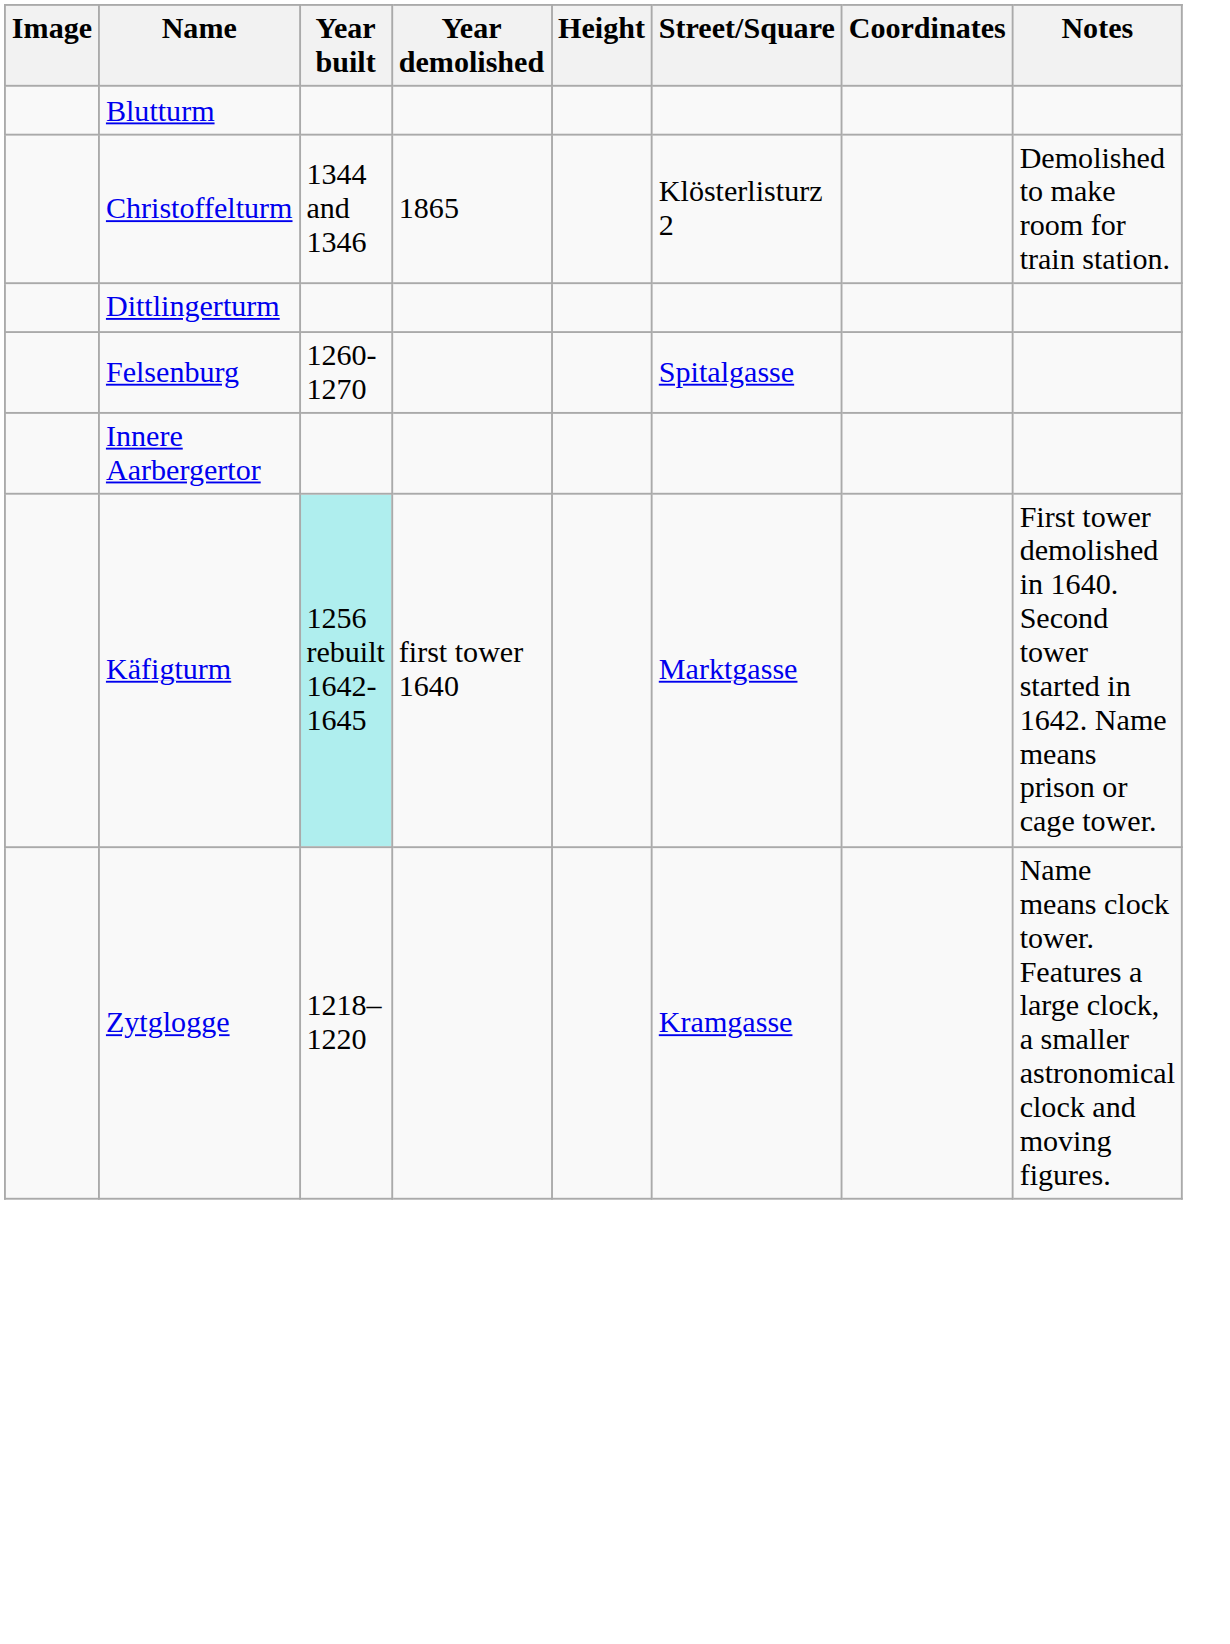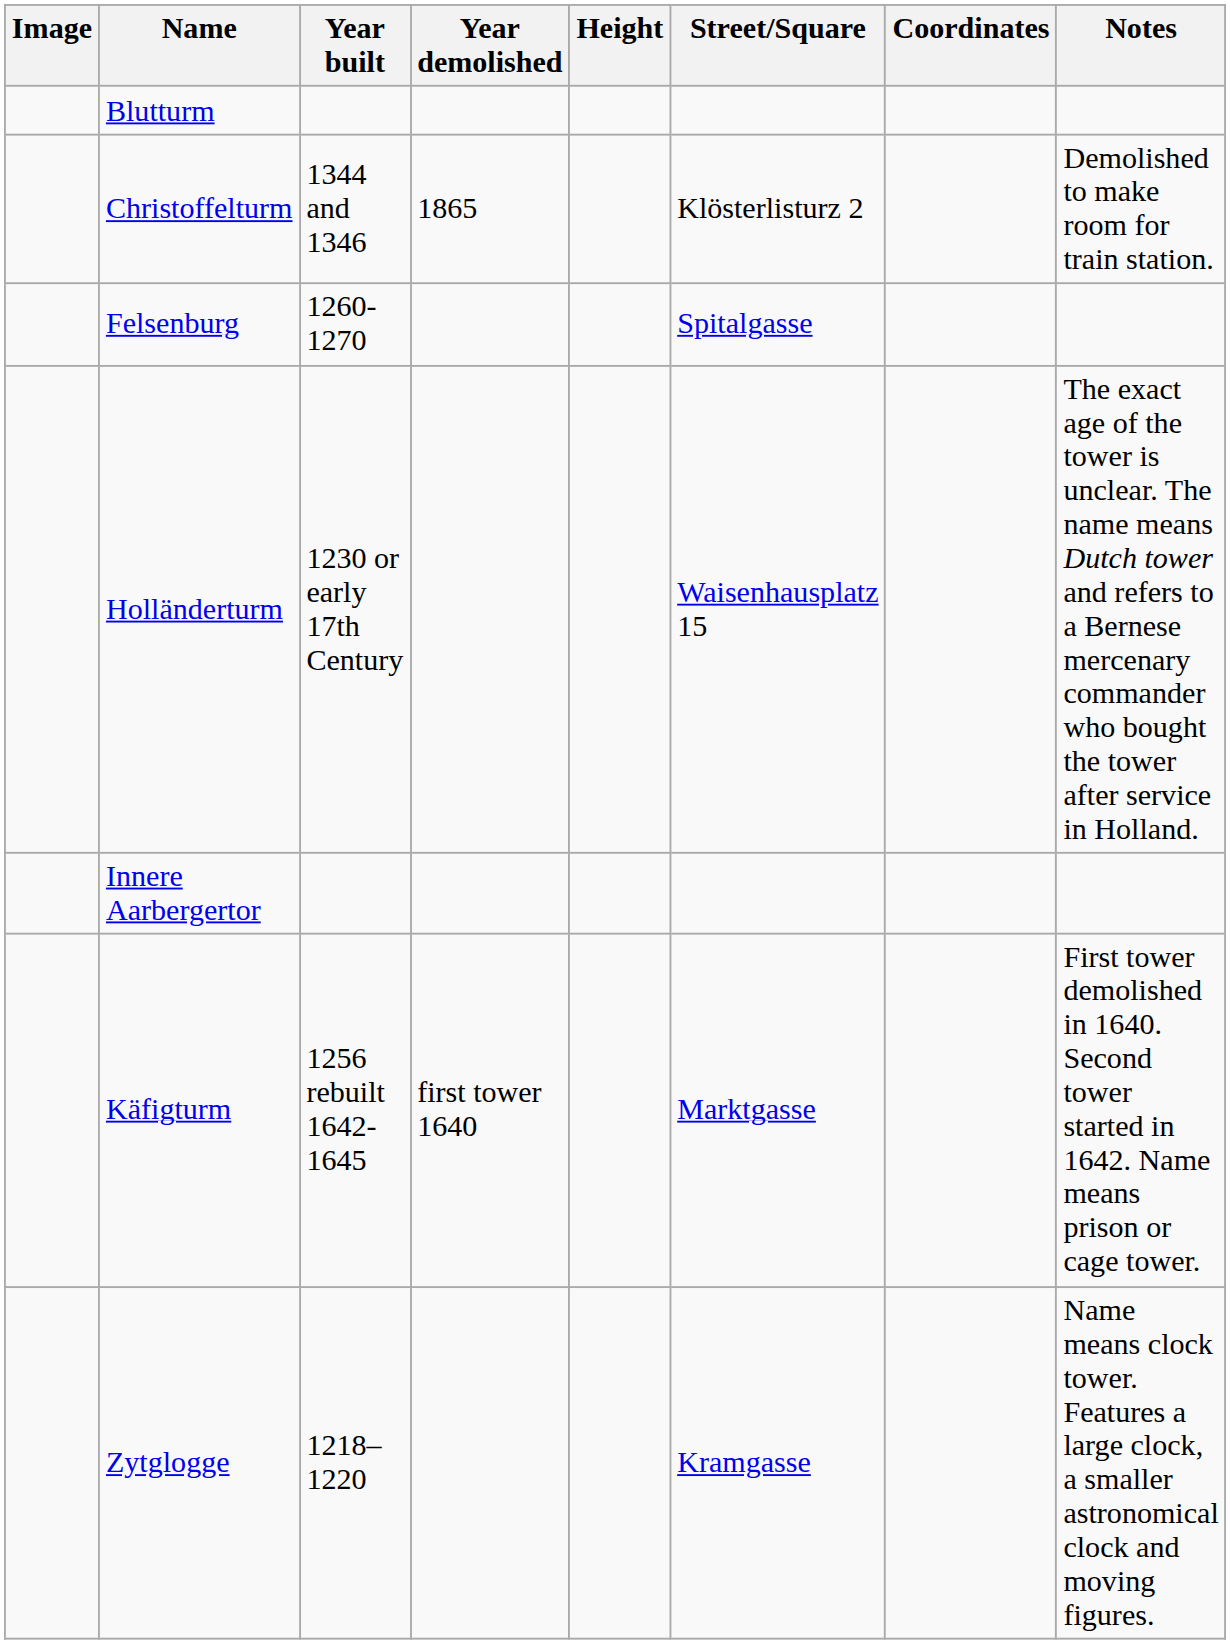 <table class="wikitable sortable">
 <tr valign=top>
 <th class="unsortable">Image</th>
 <th>Name</th>
 <th>Year built</th>
 <th>Year demolished</th>
 <th>Height</th>
 <th>Street/Square</th>
 <th>Coordinates</th>
 <th class="unsortable">Notes</th>
 </tr>
 <tr>
 <td></td>
 <td><a href='#'>Blutturm</a></td>
 <td></td>
 <td></td>
 <td></td>
 <td></td>
 <td></td>
 <td></td>
 </tr>
 <tr>
 <td></td>
 <td><a href='#'>Christoffelturm</a></td>
 <td>1344 and 1346</td>
 <td>1865</td>
 <td></td>
 <td>Klösterlisturz 2</td>
 <td></td>
 <td>Demolished to make room for train station.</td>
 </tr>
 <tr>
 <td></td>
-<td><a href='#'>Dittlingerturm</a></td>
-<td></td>
-<td></td>
-<td></td>
-<td></td>
-<td></td>
-<td></td>
-</tr>
-<tr>
-<td></td>
 <td><a href='#'>Felsenburg</a></td>
 <td>1260-1270</td>
 <td></td>
 <td></td>
 <td><a href='#'>Spitalgasse</a></td>
 <td></td>
 <td></td>
+</tr>
+<tr>
+<td></td>
+<td><a href='#'>Holländerturm</a></td>
+<td>1230 or early 17th Century</td>
+<td></td>
+<td></td>
+<td><a href='#'>Waisenhausplatz</a> 15</td>
+<td></td>
+<td>The exact age of the tower is unclear.  The name means <em>Dutch tower</em> and refers to a Bernese mercenary commander who bought the tower after service in Holland.</td>
 </tr>
 <tr>
 <td></td>
 <td><a href='#'>Innere Aarbergertor</a></td>
 <td></td>
 <td></td>
 <td></td>
 <td></td>
 <td></td>
 <td></td>
 </tr>
 <tr>
 <td></td>
 <td><a href='#'>Käfigturm</a></td>
-<td style="background: paleturquoise;">1256 <br> rebuilt 1642-1645</td>
+<td>1256 <br> rebuilt 1642-1645</td>
 <td>first tower 1640</td>
 <td></td>
 <td><a href='#'>Marktgasse</a></td>
 <td></td>
 <td>First tower demolished in 1640.  Second tower started in 1642.  Name means prison or cage tower.</td>
 </tr>
 <tr>
 <td></td>
 <td><a href='#'>Zytglogge</a></td>
 <td>1218–1220</td>
 <td></td>
 <td></td>
 <td><a href='#'>Kramgasse</a></td>
 <td></td>
 <td>Name means clock tower.  Features a large clock, a smaller astronomical clock and moving figures.</td>
 </tr>
 </table>
